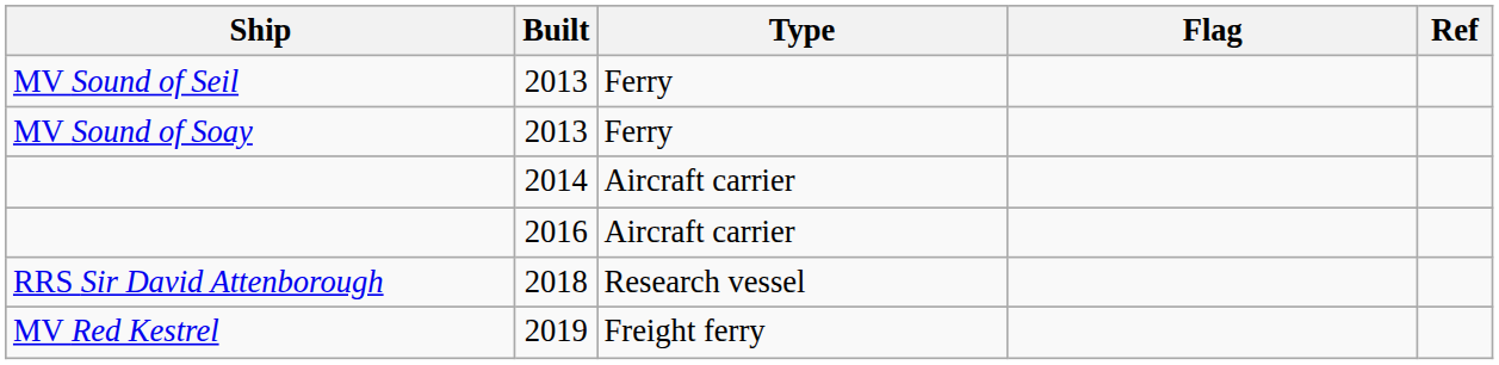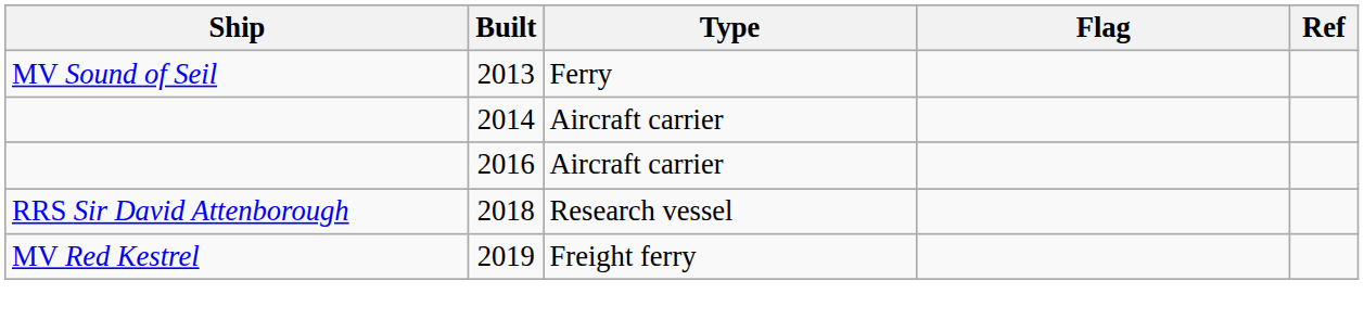 <table class="wikitable sortable">
 <tr>
 <th width="250" scope="col">Ship</th>
 <th width="30" scope="col">Built</th>
 <th width="200" scope="col">Type</th>
 <th width="200" scope="col">Flag</th>
 <th width="30" scope="col" class="unsortable">Ref</th>
 </tr>
 <tr>
 <td><a href='#'>MV <em>Sound of Seil</em></a></td>
-<td align="center">2013</td>
-<td align="left">Ferry</td>
-<td></td>
-<td></td>
-</tr>
-<tr>
-<td><a href='#'>MV <em>Sound of Soay</em></a></td>
 <td align="center">2013</td>
 <td align="left">Ferry</td>
 <td></td>
 <td></td>
 </tr>
 <tr>
 <td></td>
 <td align="center">2014</td>
 <td align="left">Aircraft carrier</td>
 <td></td>
 <td></td>
 </tr>
 <tr>
 <td></td>
 <td align="center">2016</td>
 <td align="left">Aircraft carrier</td>
 <td></td>
 <td></td>
 </tr>
 <tr>
 <td><a href='#'>RRS <em>Sir David Attenborough</em></a></td>
 <td align="center">2018</td>
 <td align="left">Research vessel</td>
 <td></td>
 <td></td>
 </tr>
 <tr>
 <td><a href='#'>MV <em>Red Kestrel</em></a></td>
 <td align="center">2019</td>
 <td align="left">Freight ferry</td>
 <td></td>
 <td></td>
 </tr>
 </table>
